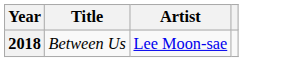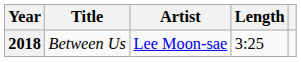 <table class="wikitable sortable plainrowheaders">
 <tr>
 <th>Year</th>
 <th>Title</th>
 <th>Artist</th>
+<th>Length</th>
 <th scope="col" class="unsortable"></th>
 </tr>
 <tr>
 <th scope="row">2018</th>
 <td><em>Between Us</em></td>
 <td><a href='#'>Lee Moon-sae</a></td>
+<td>3:25</td>
 <td style="text-align:center"></td>
 </tr>
 </table>
